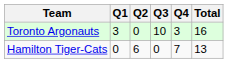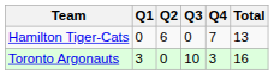 <table class="wikitable">
 <tr>
 <th>Team</th>
 <th>Q1</th>
 <th>Q2</th>
 <th>Q3</th>
 <th>Q4</th>
 <th>Total</th>
 </tr>
+<tr>
+<td><a href='#'>Hamilton Tiger-Cats</a></td>
+<td>0</td>
+<td>6</td>
+<td>0</td>
+<td>7</td>
+<td>13</td>
+</tr>
 <tr style="background-color:#DDFFDD">
 <td><a href='#'>Toronto Argonauts</a></td>
 <td>3</td>
 <td>0</td>
 <td>10</td>
 <td>3</td>
 <td>16</td>
 </tr>
-<tr>
-<td><a href='#'>Hamilton Tiger-Cats</a></td>
-<td>0</td>
-<td>6</td>
-<td>0</td>
-<td>7</td>
-<td>13</td>
-</tr>
 </table>
